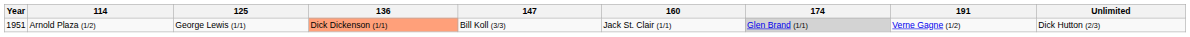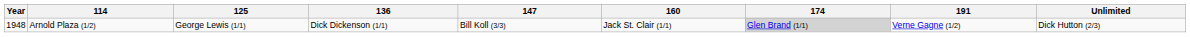 <table class="wikitable sortable" style="font-size: 90%">
 <tr>
 <th>Year</th>
 <th width=300>114</th>
 <th width=275>125</th>
 <th width=300>136</th>
 <th width=300>147</th>
 <th width=300>160</th>
 <th width=300>174</th>
 <th width=300>191</th>
 <th width=300>Unlimited</th>
 </tr>
 <tr>
-<td>1951</td>
+<td>1948</td>
 <td>Arnold Plaza <small>(1/2)</small></td>
 <td>George Lewis <small>(1/1)</small></td>
-<td style="background: lightsalmon;">Dick Dickenson <small>(1/1)</small></td>
+<td>Dick Dickenson <small>(1/1)</small></td>
 <td>Bill Koll <small>(3/3)</small></td>
 <td>Jack St. Clair <small>(1/1)</small></td>
 <td style="background: lightgrey;"><a href='#'>Glen Brand</a> <small>(1/1)</small></td>
 <td><a href='#'>Verne Gagne</a> <small>(1/2)</small></td>
 <td>Dick Hutton <small>(2/3)</small></td>
 </tr>
 </table>
